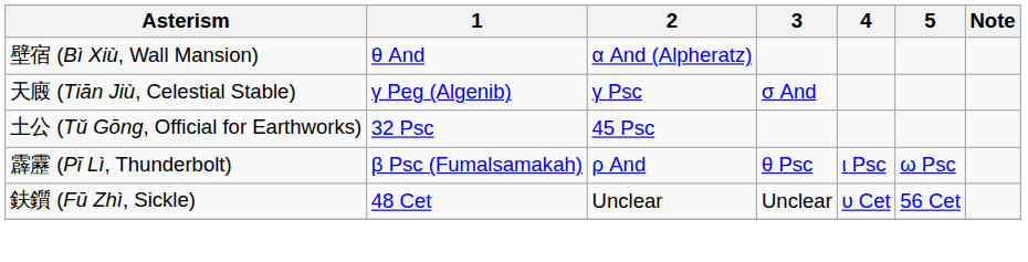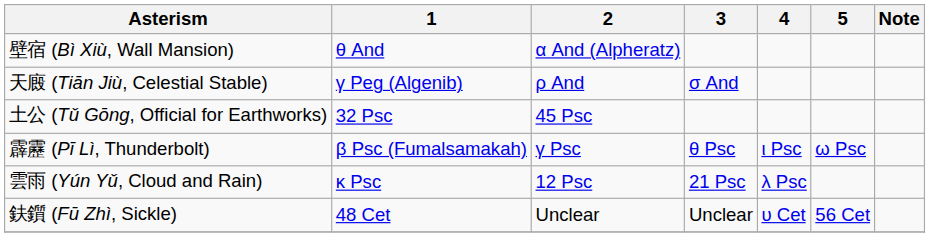 <table class = "wikitable">
 <tr>
 <th>Asterism</th>
 <th>1</th>
 <th>2</th>
 <th>3</th>
 <th>4</th>
 <th>5</th>
 <th>Note</th>
 </tr>
 <tr>
 <td>壁宿 (<em>Bì Xiù</em>, Wall Mansion)</td>
 <td><a href='#'>θ And</a></td>
 <td><a href='#'>α And (Alpheratz)</a></td>
 <td></td>
 <td></td>
 <td></td>
 <td></td>
 </tr>
 <tr>
 <td>天廄 (<em>Tiān Jiù</em>, Celestial Stable)</td>
 <td><a href='#'>γ Peg (Algenib)</a></td>
-<td><a href='#'>γ Psc</a></td>
+<td><a href='#'>ρ And</a></td>
 <td><a href='#'>σ And</a></td>
 <td></td>
 <td></td>
 <td></td>
 </tr>
 <tr>
 <td>土公 (<em>Tǔ Gōng</em>, Official for Earthworks)</td>
 <td><a href='#'>32 Psc</a></td>
 <td><a href='#'>45 Psc</a></td>
 <td></td>
 <td></td>
 <td></td>
 <td></td>
 </tr>
 <tr>
 <td>霹靂 (<em>Pī Lì</em>, Thunderbolt)</td>
 <td><a href='#'>β Psc (Fumalsamakah)</a></td>
-<td><a href='#'>ρ And</a></td>
+<td><a href='#'>γ Psc</a></td>
 <td><a href='#'>θ Psc</a></td>
 <td><a href='#'>ι Psc</a></td>
 <td><a href='#'>ω Psc</a></td>
+<td></td>
+</tr>
+<tr>
+<td>雲雨 (<em>Yún Yǔ</em>, Cloud and Rain)</td>
+<td><a href='#'>κ Psc</a></td>
+<td><a href='#'>12 Psc</a></td>
+<td><a href='#'>21 Psc</a></td>
+<td><a href='#'>λ Psc</a></td>
+<td></td>
 <td></td>
 </tr>
 <tr>
 <td>鈇鑕 (<em>Fū Zhì</em>, Sickle)</td>
 <td><a href='#'>48 Cet</a></td>
 <td>Unclear</td>
 <td>Unclear</td>
 <td><a href='#'>υ Cet</a></td>
 <td><a href='#'>56 Cet</a></td>
 <td></td>
 </tr>
 <tr>
 </tr>
 </table>
